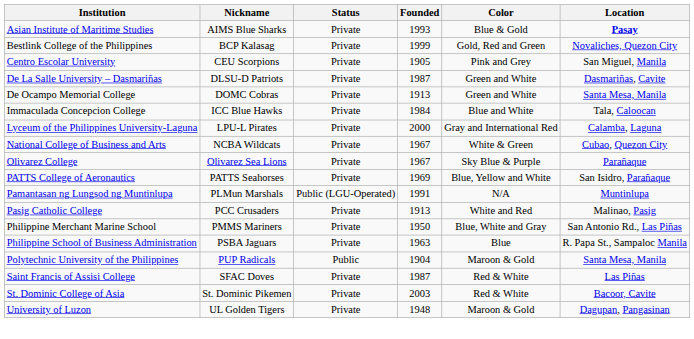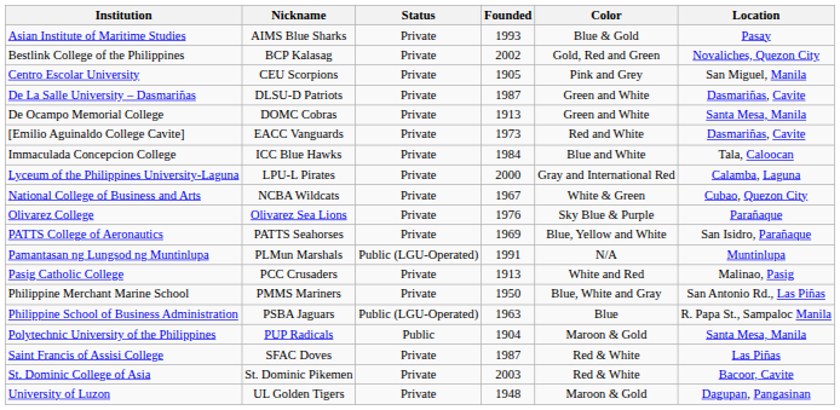 <table class="wikitable sortable">
 <tr>
 <th>Institution</th>
 <th>Nickname</th>
 <th>Status</th>
 <th>Founded</th>
 <th>Color</th>
 <th>Location</th>
 </tr>
 <tr>
 <td><a href='#'>Asian Institute of Maritime Studies</a></td>
 <td align="center">AIMS Blue Sharks</td>
 <td align="center">Private</td>
 <td align="center">1993</td>
 <td align="center">Blue & Gold</td>
-<td align="center"><strong><a href='#'>Pasay</a></strong></td>
+<td align="center"><a href='#'>Pasay</a></td>
 </tr>
 <tr>
 <td>Bestlink College of the Philippines</td>
 <td align="center">BCP Kalasag</td>
 <td align="center">Private</td>
-<td align="center">1999</td>
+<td align="center">2002</td>
 <td align="center">Gold, Red and Green</td>
 <td align="center"><a href='#'>Novaliches, Quezon City</a></td>
 </tr>
 <tr>
 <td><a href='#'>Centro Escolar University</a></td>
 <td align="center">CEU Scorpions</td>
 <td align="center">Private</td>
 <td align="center">1905</td>
 <td align="center">Pink and Grey</td>
 <td align="center">San Miguel, <a href='#'>Manila</a></td>
 </tr>
 <tr>
 <td><a href='#'>De La Salle University – Dasmariñas</a></td>
 <td align="center">DLSU-D Patriots</td>
 <td align="center">Private </td>
 <td align="center">1987</td>
 <td align="center">Green and White</td>
 <td align="center"><a href='#'>Dasmariñas</a>, <a href='#'>Cavite</a></td>
 </tr>
 <tr>
 <td>De Ocampo Memorial College</td>
 <td align="center">DOMC Cobras</td>
 <td align="center">Private</td>
 <td align="center">1913</td>
 <td align="center">Green and White</td>
 <td align="center"><a href='#'>Santa Mesa, Manila</a></td>
+</tr>
+<tr>
+<td>[Emilio Aguinaldo College Cavite]</td>
+<td align="center">EACC Vanguards</td>
+<td align="center">Private</td>
+<td align="center">1973</td>
+<td align="center">Red and White</td>
+<td align="center"><a href='#'>Dasmariñas</a>, <a href='#'>Cavite</a></td>
 </tr>
 <tr>
 <td>Immaculada Concepcion College</td>
 <td align="center">ICC Blue Hawks</td>
 <td align="center">Private</td>
 <td align="center">1984</td>
 <td align="center">Blue and White</td>
 <td align="center">Tala, <a href='#'>Caloocan</a></td>
 </tr>
 <tr>
 <td><a href='#'>Lyceum of the Philippines University-Laguna</a></td>
 <td align="center">LPU-L Pirates</td>
 <td align="center">Private</td>
 <td align="center">2000</td>
 <td align="center">Gray and International Red</td>
 <td align="center"><a href='#'>Calamba</a>, <a href='#'>Laguna</a></td>
 </tr>
 <tr>
 <td><a href='#'>National College of Business and Arts</a></td>
 <td align="center">NCBA Wildcats</td>
 <td align="center">Private</td>
 <td align="center">1967</td>
 <td align="center">White & Green</td>
 <td align="center"><a href='#'>Cubao</a>, <a href='#'>Quezon City</a></td>
 </tr>
 <tr>
 <td><a href='#'>Olivarez College</a></td>
 <td align="center"><a href='#'>Olivarez Sea Lions</a></td>
 <td align="center">Private</td>
-<td align="center">1967</td>
+<td align="center">1976</td>
 <td align="center">Sky Blue & Purple</td>
 <td align="center"><a href='#'>Parañaque</a></td>
 </tr>
 <tr>
 <td><a href='#'>PATTS College of Aeronautics</a></td>
 <td align="center">PATTS Seahorses</td>
 <td align="center">Private</td>
 <td align="center">1969</td>
 <td align="center">Blue, Yellow and White</td>
 <td align="center">San Isidro, <a href='#'>Parañaque</a></td>
 </tr>
 <tr>
 <td><a href='#'>Pamantasan ng Lungsod ng Muntinlupa</a></td>
 <td align="center">PLMun Marshals</td>
 <td align="center">Public (LGU-Operated)</td>
 <td align="center">1991</td>
 <td align="center">N/A</td>
 <td align="center"><a href='#'>Muntinlupa</a></td>
 </tr>
 <tr>
 <td><a href='#'>Pasig Catholic College</a></td>
 <td align="center">PCC Crusaders</td>
 <td align="center">Private </td>
 <td align="center">1913</td>
 <td align="center">White and Red</td>
 <td align="center">Malinao, <a href='#'>Pasig</a></td>
 </tr>
 <tr>
 <td>Philippine Merchant Marine School</td>
 <td align="center">PMMS Mariners</td>
 <td align="center">Private</td>
 <td align="center">1950</td>
 <td align="center">Blue, White and Gray</td>
 <td align="center">San Antonio Rd., <a href='#'>Las Piñas</a></td>
 </tr>
 <tr>
 <td><a href='#'>Philippine School of Business Administration</a></td>
 <td align="center">PSBA Jaguars</td>
-<td align="center">Private</td>
+<td align="center">Public (LGU-Operated)</td>
 <td align="center">1963</td>
 <td align="center">Blue</td>
 <td align="center">R. Papa St., Sampaloc <a href='#'>Manila</a></td>
 </tr>
 <tr>
 <td><a href='#'>Polytechnic University of the Philippines</a></td>
 <td align="center"><a href='#'>PUP Radicals</a></td>
 <td align="center">Public</td>
 <td align="center">1904</td>
 <td align="center">Maroon & Gold</td>
 <td align="center"><a href='#'>Santa Mesa, Manila</a></td>
 </tr>
 <tr>
 <td><a href='#'>Saint Francis of Assisi College</a></td>
 <td align="center">SFAC Doves</td>
 <td align="center">Private  </td>
 <td align="center">1987</td>
 <td align="center">Red & White</td>
 <td align="center"><a href='#'>Las Piñas</a></td>
 </tr>
 <tr>
 <td><a href='#'>St. Dominic College of Asia</a></td>
 <td align="center">St. Dominic Pikemen</td>
 <td align="center">Private</td>
 <td align="center">2003</td>
 <td align="center">Red & White</td>
 <td align="center"><a href='#'>Bacoor, Cavite</a></td>
 </tr>
 <tr>
 <td><a href='#'>University of Luzon</a></td>
 <td align="center">UL Golden Tigers</td>
 <td align="center">Private</td>
 <td align="center">1948</td>
 <td align="center">Maroon & Gold</td>
 <td align="center"><a href='#'>Dagupan</a>, <a href='#'>Pangasinan</a></td>
 </tr>
 </table>
